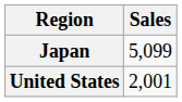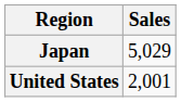 <table class="wikitable plainrowheaders" style="text-align:center;">
 <tr>
 <th scope="col">Region</th>
 <th scope="col">Sales</th>
 </tr>
 <tr>
 <th scope=row>Japan</th>
-<td>5,099</td>
+<td>5,029</td>
 </tr>
 <tr>
 <th scope=row>United States</th>
 <td>2,001</td>
 </tr>
 </table>
